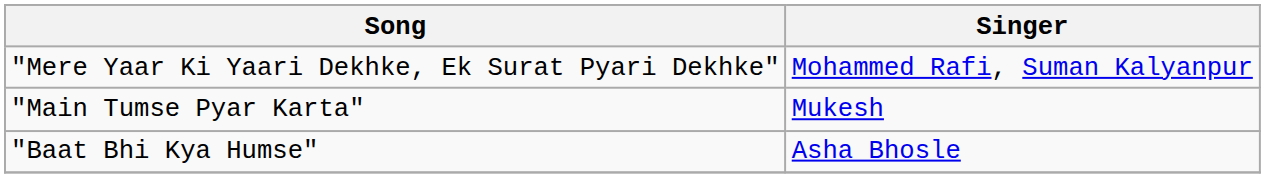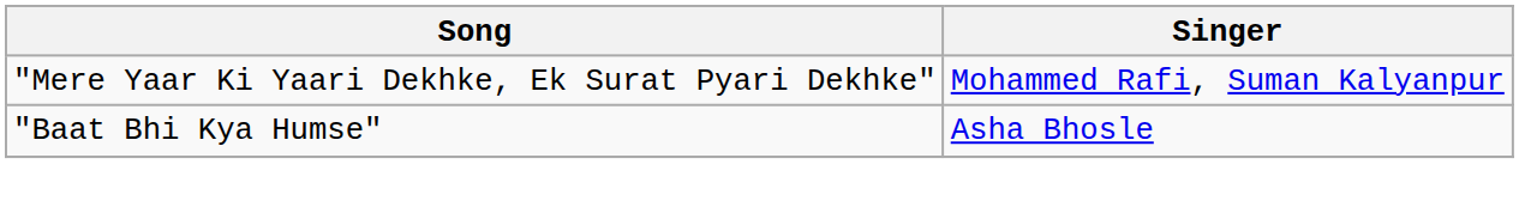 <table class="wikitable">
 <tr>
 <th>Song</th>
 <th>Singer</th>
 </tr>
 <tr>
 <td>"Mere Yaar Ki Yaari Dekhke, Ek Surat Pyari Dekhke"</td>
 <td><a href='#'>Mohammed Rafi</a>, <a href='#'>Suman Kalyanpur</a></td>
 </tr>
 <tr>
-<td>"Main Tumse Pyar Karta"</td>
-<td><a href='#'>Mukesh</a></td>
-</tr>
-<tr>
 <td>"Baat Bhi Kya Humse"</td>
 <td><a href='#'>Asha Bhosle</a></td>
 </tr>
 <tr>
 </tr>
 </table>
